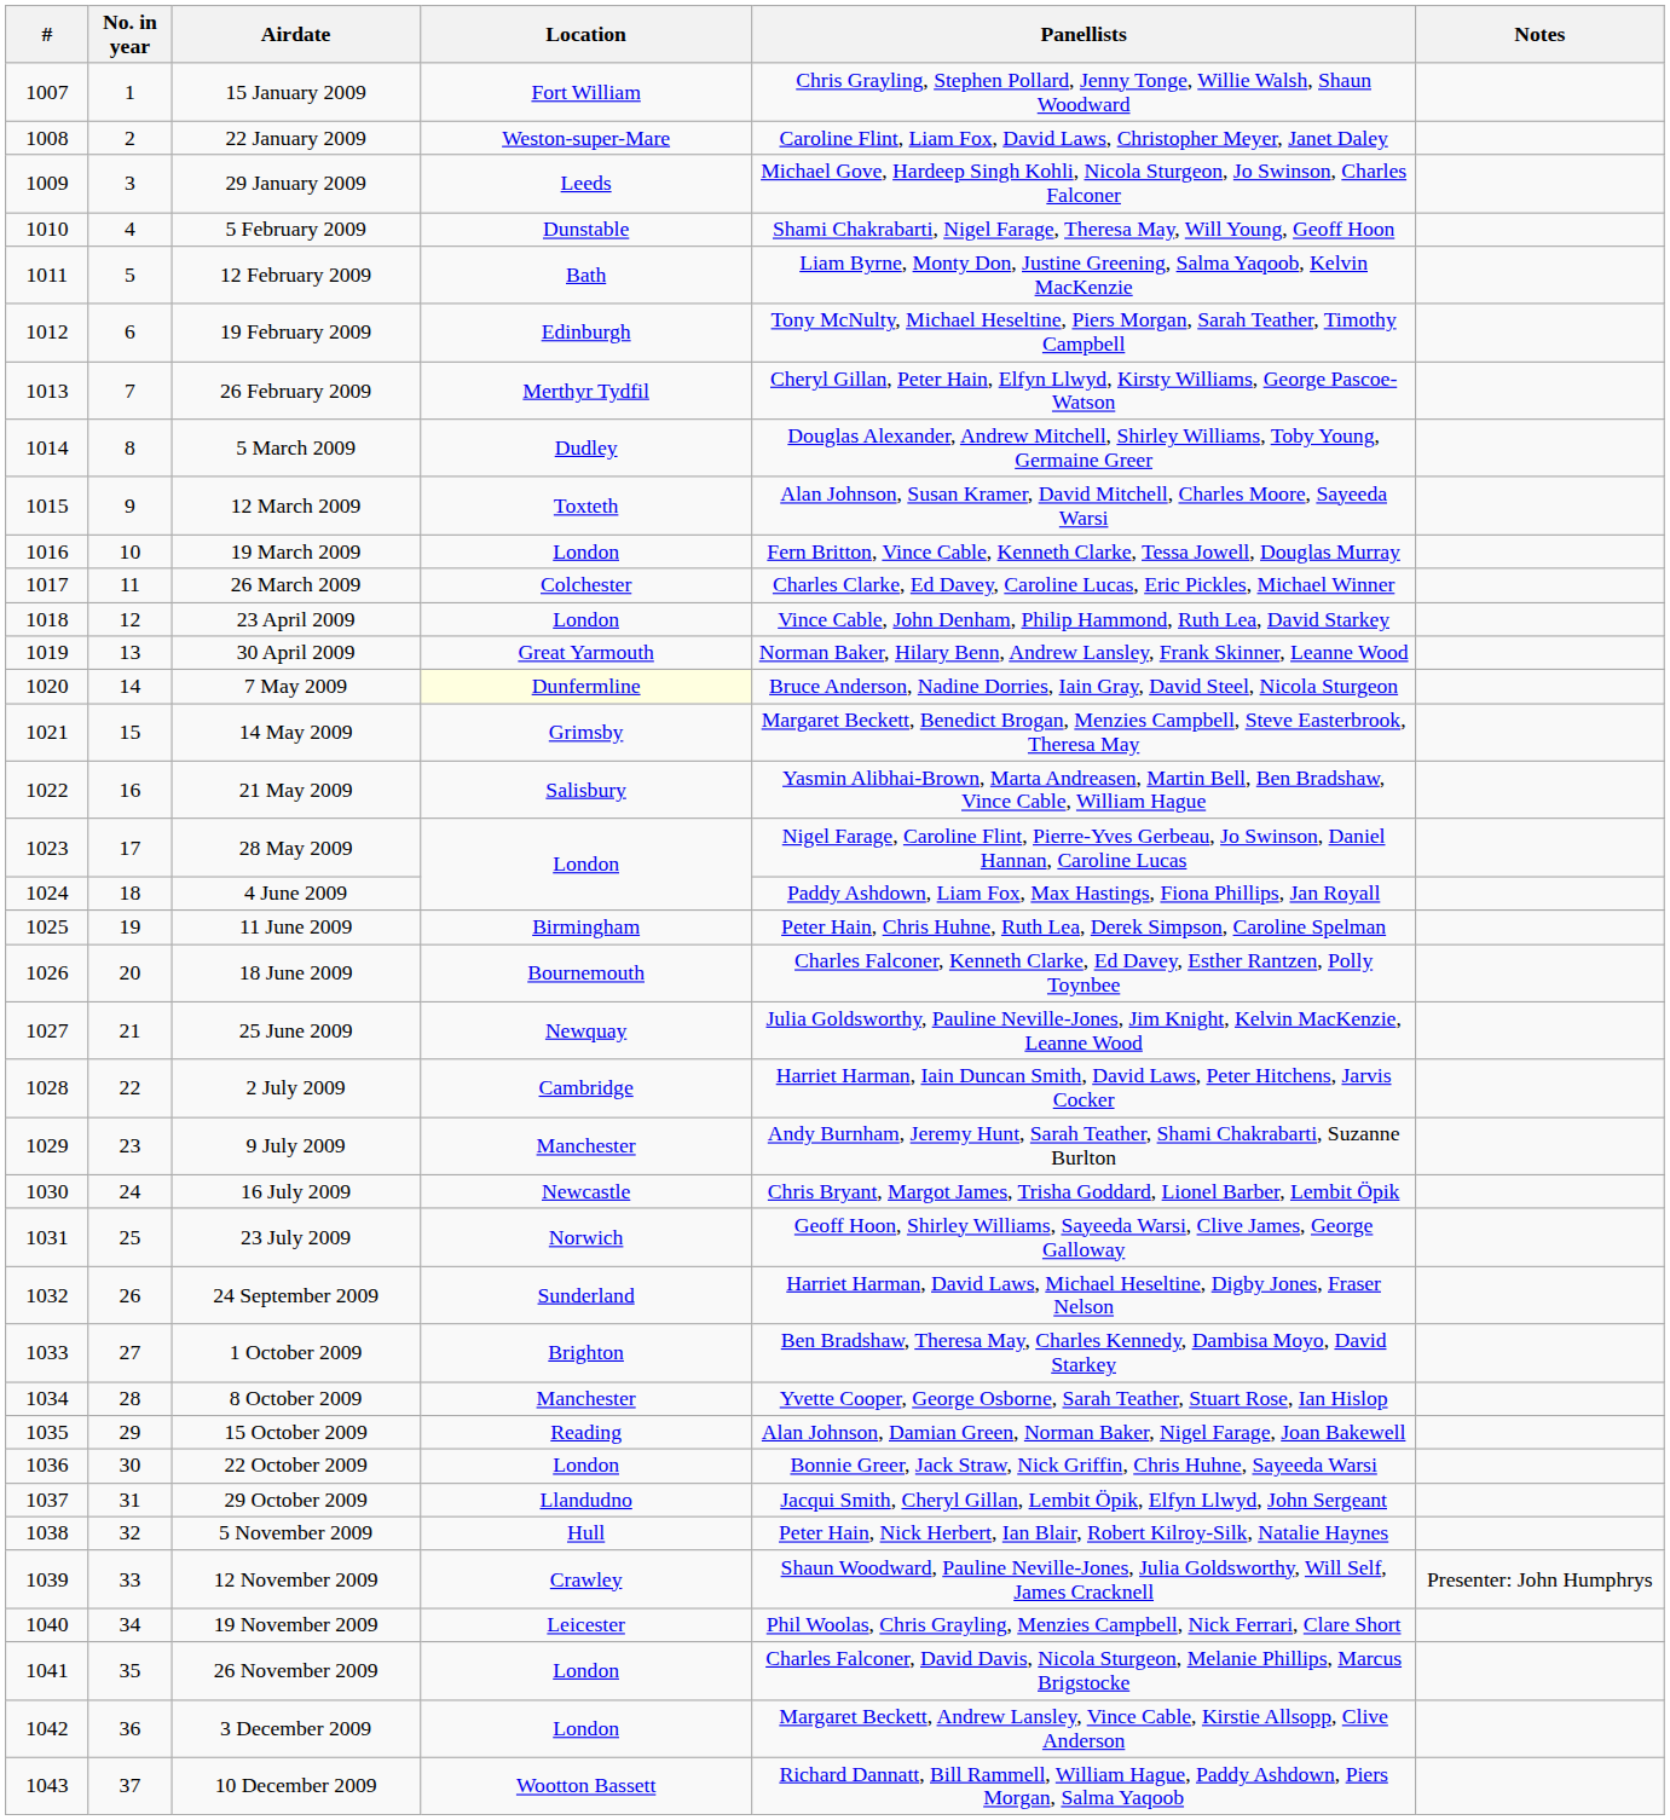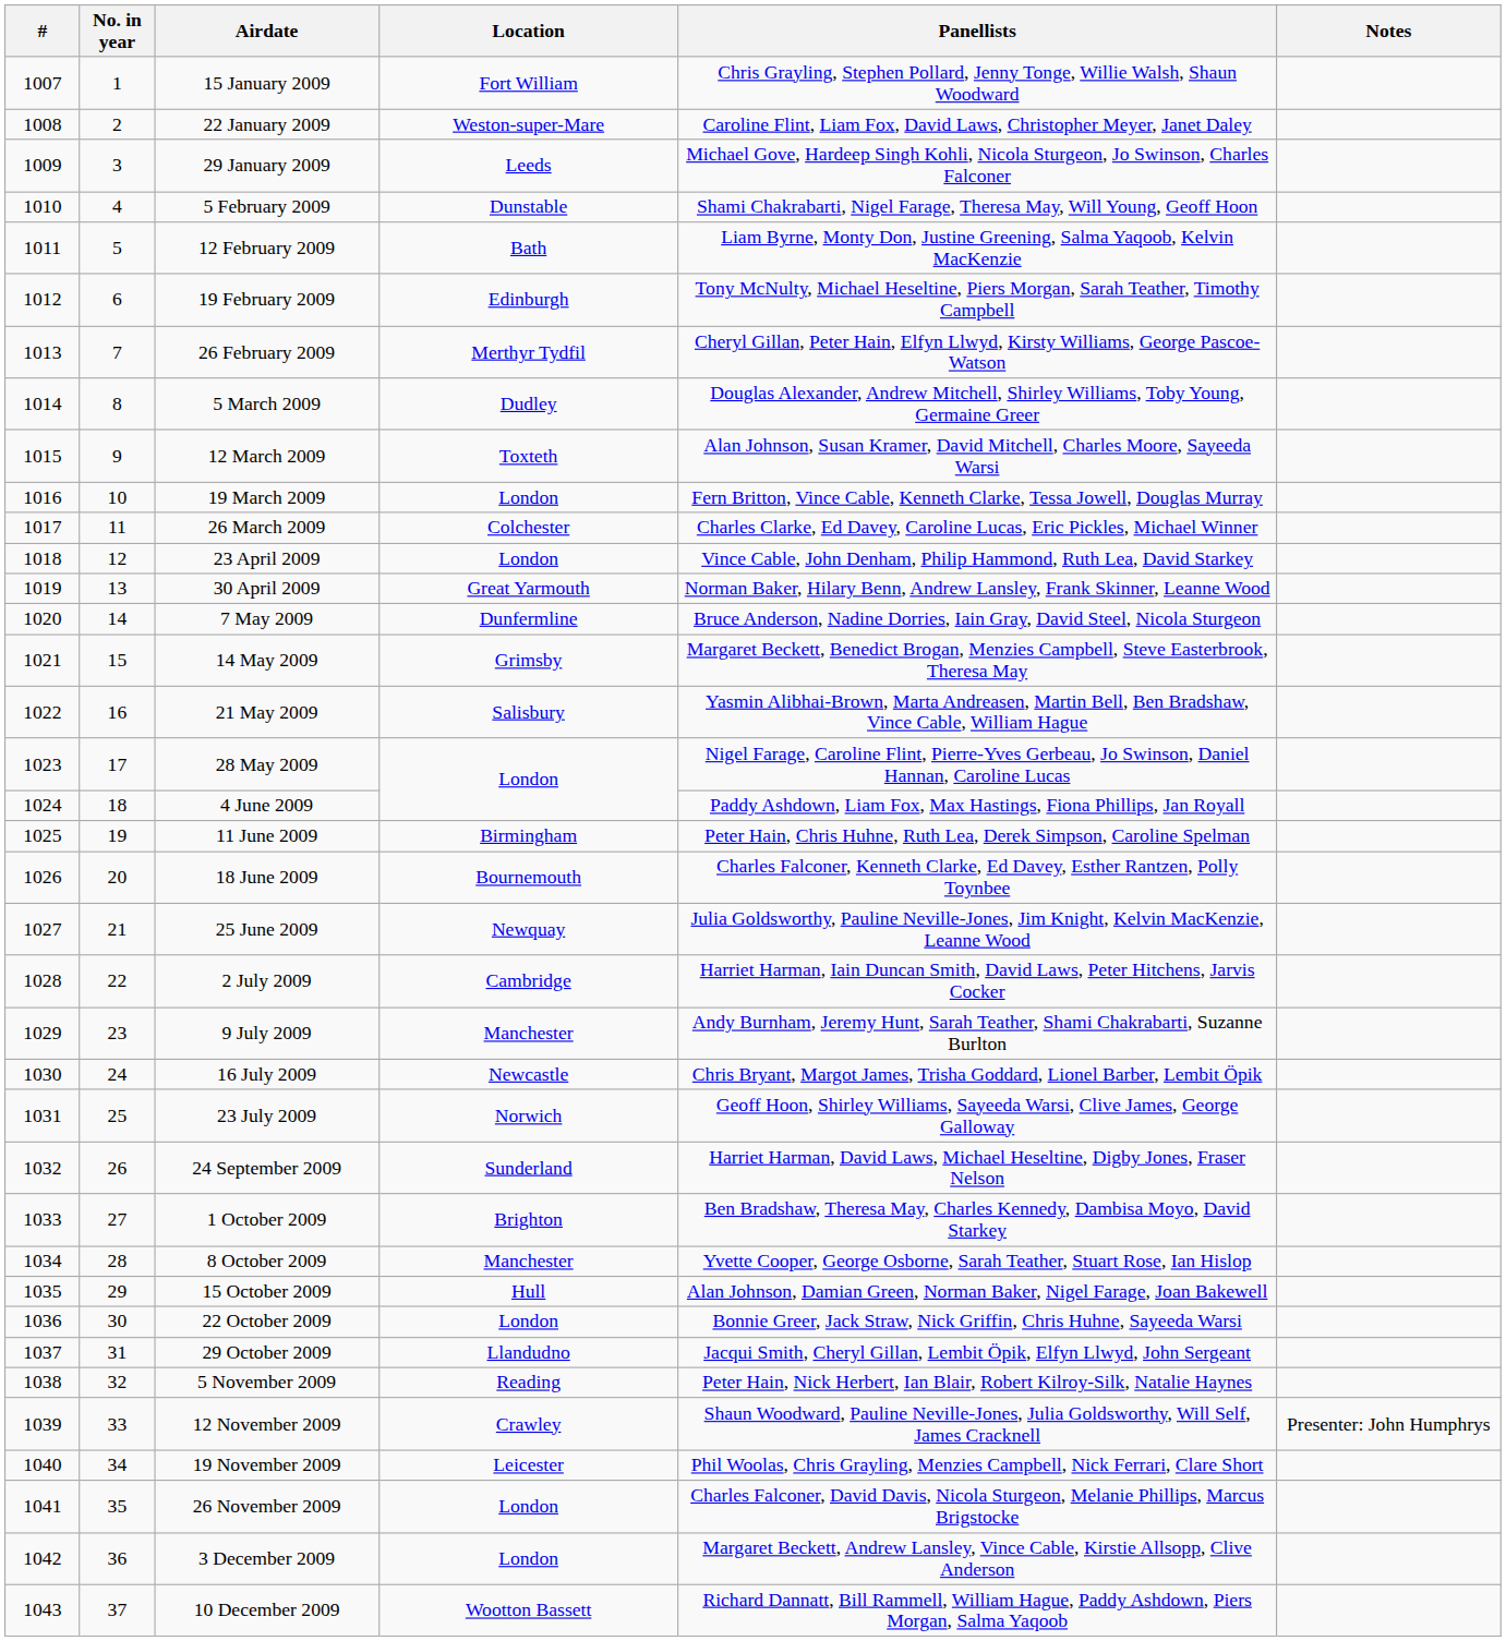 <table class="wikitable" style="text-align:center;">
 <tr>
 <th style="width:5%;">#</th>
 <th style="width:5%;">No. in year</th>
 <th style="width:15%;">Airdate</th>
 <th style="width:20%;">Location</th>
 <th style="width:40%;">Panellists</th>
 <th style="width:40%;">Notes</th>
 </tr>
 <tr>
 <td>1007</td>
 <td>1</td>
 <td>15 January 2009</td>
 <td><a href='#'>Fort William</a></td>
 <td><a href='#'>Chris Grayling</a>, <a href='#'>Stephen Pollard</a>, <a href='#'>Jenny Tonge</a>, <a href='#'>Willie Walsh</a>, <a href='#'>Shaun Woodward</a></td>
 <td></td>
 </tr>
 <tr>
 <td>1008</td>
 <td>2</td>
 <td>22 January 2009</td>
 <td><a href='#'>Weston-super-Mare</a></td>
 <td><a href='#'>Caroline Flint</a>, <a href='#'>Liam Fox</a>, <a href='#'>David Laws</a>, <a href='#'>Christopher Meyer</a>, <a href='#'>Janet Daley</a></td>
 <td></td>
 </tr>
 <tr>
 <td>1009</td>
 <td>3</td>
 <td>29 January 2009</td>
 <td><a href='#'>Leeds</a></td>
 <td><a href='#'>Michael Gove</a>, <a href='#'>Hardeep Singh Kohli</a>, <a href='#'>Nicola Sturgeon</a>, <a href='#'>Jo Swinson</a>, <a href='#'>Charles Falconer</a></td>
 <td></td>
 </tr>
 <tr>
 <td>1010</td>
 <td>4</td>
 <td>5 February 2009</td>
 <td><a href='#'>Dunstable</a></td>
 <td><a href='#'>Shami Chakrabarti</a>, <a href='#'>Nigel Farage</a>, <a href='#'>Theresa May</a>, <a href='#'>Will Young</a>, <a href='#'>Geoff Hoon</a></td>
 <td></td>
 </tr>
 <tr>
 <td>1011</td>
 <td>5</td>
 <td>12 February 2009</td>
 <td><a href='#'>Bath</a></td>
 <td><a href='#'>Liam Byrne</a>, <a href='#'>Monty Don</a>, <a href='#'>Justine Greening</a>, <a href='#'>Salma Yaqoob</a>, <a href='#'>Kelvin MacKenzie</a></td>
 <td></td>
 </tr>
 <tr>
 <td>1012</td>
 <td>6</td>
 <td>19 February 2009</td>
 <td><a href='#'>Edinburgh</a></td>
 <td><a href='#'>Tony McNulty</a>, <a href='#'>Michael Heseltine</a>, <a href='#'>Piers Morgan</a>, <a href='#'>Sarah Teather</a>, <a href='#'>Timothy Campbell</a></td>
 <td></td>
 </tr>
 <tr>
 <td>1013</td>
 <td>7</td>
 <td>26 February 2009</td>
 <td><a href='#'>Merthyr Tydfil</a></td>
 <td><a href='#'>Cheryl Gillan</a>, <a href='#'>Peter Hain</a>, <a href='#'>Elfyn Llwyd</a>, <a href='#'>Kirsty Williams</a>, <a href='#'>George Pascoe-Watson</a></td>
 <td></td>
 </tr>
 <tr>
 <td>1014</td>
 <td>8</td>
 <td>5 March 2009</td>
 <td><a href='#'>Dudley</a></td>
 <td><a href='#'>Douglas Alexander</a>, <a href='#'>Andrew Mitchell</a>, <a href='#'>Shirley Williams</a>, <a href='#'>Toby Young</a>, <a href='#'>Germaine Greer</a></td>
 <td></td>
 </tr>
 <tr>
 <td>1015</td>
 <td>9</td>
 <td>12 March 2009</td>
 <td><a href='#'>Toxteth</a></td>
 <td><a href='#'>Alan Johnson</a>, <a href='#'>Susan Kramer</a>, <a href='#'>David Mitchell</a>, <a href='#'>Charles Moore</a>, <a href='#'>Sayeeda Warsi</a></td>
 <td></td>
 </tr>
 <tr>
 <td>1016</td>
 <td>10</td>
 <td>19 March 2009</td>
 <td><a href='#'>London</a></td>
 <td><a href='#'>Fern Britton</a>, <a href='#'>Vince Cable</a>, <a href='#'>Kenneth Clarke</a>, <a href='#'>Tessa Jowell</a>, <a href='#'>Douglas Murray</a></td>
 <td></td>
 </tr>
 <tr>
 <td>1017</td>
 <td>11</td>
 <td>26 March 2009</td>
 <td><a href='#'>Colchester</a></td>
 <td><a href='#'>Charles Clarke</a>, <a href='#'>Ed Davey</a>, <a href='#'>Caroline Lucas</a>, <a href='#'>Eric Pickles</a>, <a href='#'>Michael Winner</a></td>
 <td></td>
 </tr>
 <tr>
 <td>1018</td>
 <td>12</td>
 <td>23 April 2009</td>
 <td><a href='#'>London</a></td>
 <td><a href='#'>Vince Cable</a>, <a href='#'>John Denham</a>, <a href='#'>Philip Hammond</a>, <a href='#'>Ruth Lea</a>, <a href='#'>David Starkey</a></td>
 <td></td>
 </tr>
 <tr>
 <td>1019</td>
 <td>13</td>
 <td>30 April 2009</td>
 <td><a href='#'>Great Yarmouth</a></td>
 <td><a href='#'>Norman Baker</a>, <a href='#'>Hilary Benn</a>, <a href='#'>Andrew Lansley</a>, <a href='#'>Frank Skinner</a>, <a href='#'>Leanne Wood</a></td>
 <td></td>
 </tr>
 <tr>
 <td>1020</td>
 <td>14</td>
 <td>7 May 2009</td>
-<td style="background: lightyellow;"><a href='#'>Dunfermline</a></td>
+<td><a href='#'>Dunfermline</a></td>
 <td><a href='#'>Bruce Anderson</a>, <a href='#'>Nadine Dorries</a>, <a href='#'>Iain Gray</a>, <a href='#'>David Steel</a>, <a href='#'>Nicola Sturgeon</a></td>
 <td></td>
 </tr>
 <tr>
 <td>1021</td>
 <td>15</td>
 <td>14 May 2009</td>
 <td><a href='#'>Grimsby</a></td>
 <td><a href='#'>Margaret Beckett</a>, <a href='#'>Benedict Brogan</a>, <a href='#'>Menzies Campbell</a>, <a href='#'>Steve Easterbrook</a>, <a href='#'>Theresa May</a></td>
 <td></td>
 </tr>
 <tr>
 <td>1022</td>
 <td>16</td>
 <td>21 May 2009 </td>
 <td><a href='#'>Salisbury</a></td>
 <td><a href='#'>Yasmin Alibhai-Brown</a>, <a href='#'>Marta Andreasen</a>, <a href='#'>Martin Bell</a>, <a href='#'>Ben Bradshaw</a>, <a href='#'>Vince Cable</a>, <a href='#'>William Hague</a></td>
 <td></td>
 </tr>
 <tr>
 <td>1023</td>
 <td>17</td>
 <td>28 May 2009</td>
 <td rowspan=2><a href='#'>London</a></td>
 <td><a href='#'>Nigel Farage</a>, <a href='#'>Caroline Flint</a>, <a href='#'>Pierre-Yves Gerbeau</a>, <a href='#'>Jo Swinson</a>, <a href='#'>Daniel Hannan</a>, <a href='#'>Caroline Lucas</a></td>
 <td></td>
 </tr>
 <tr>
 <td>1024</td>
 <td>18</td>
 <td>4 June 2009</td>
 <td><a href='#'>Paddy Ashdown</a>, <a href='#'>Liam Fox</a>, <a href='#'>Max Hastings</a>, <a href='#'>Fiona Phillips</a>, <a href='#'>Jan Royall</a></td>
 <td></td>
 </tr>
 <tr>
 <td>1025</td>
 <td>19</td>
 <td>11 June 2009 </td>
 <td><a href='#'>Birmingham</a></td>
 <td><a href='#'>Peter Hain</a>, <a href='#'>Chris Huhne</a>, <a href='#'>Ruth Lea</a>, <a href='#'>Derek Simpson</a>, <a href='#'>Caroline Spelman</a></td>
 <td></td>
 </tr>
 <tr>
 <td>1026</td>
 <td>20</td>
 <td>18 June 2009</td>
 <td><a href='#'>Bournemouth</a></td>
 <td><a href='#'>Charles Falconer</a>, <a href='#'>Kenneth Clarke</a>, <a href='#'>Ed Davey</a>, <a href='#'>Esther Rantzen</a>, <a href='#'>Polly Toynbee</a></td>
 <td></td>
 </tr>
 <tr>
 <td>1027</td>
 <td>21</td>
 <td>25 June 2009 </td>
 <td><a href='#'>Newquay</a></td>
 <td><a href='#'>Julia Goldsworthy</a>, <a href='#'>Pauline Neville-Jones</a>, <a href='#'>Jim Knight</a>, <a href='#'>Kelvin MacKenzie</a>, <a href='#'>Leanne Wood</a></td>
 <td></td>
 </tr>
 <tr>
 <td>1028</td>
 <td>22</td>
 <td>2 July 2009</td>
 <td><a href='#'>Cambridge</a></td>
 <td><a href='#'>Harriet Harman</a>, <a href='#'>Iain Duncan Smith</a>, <a href='#'>David Laws</a>, <a href='#'>Peter Hitchens</a>, <a href='#'>Jarvis Cocker</a></td>
 <td></td>
 </tr>
 <tr>
 <td>1029</td>
 <td>23</td>
 <td>9 July 2009 </td>
 <td><a href='#'>Manchester</a></td>
 <td><a href='#'>Andy Burnham</a>, <a href='#'>Jeremy Hunt</a>, <a href='#'>Sarah Teather</a>, <a href='#'>Shami Chakrabarti</a>, Suzanne Burlton</td>
 <td></td>
 </tr>
 <tr>
 <td>1030</td>
 <td>24</td>
 <td>16 July 2009</td>
 <td><a href='#'>Newcastle</a></td>
 <td><a href='#'>Chris Bryant</a>, <a href='#'>Margot James</a>, <a href='#'>Trisha Goddard</a>, <a href='#'>Lionel Barber</a>, <a href='#'>Lembit Öpik</a></td>
 <td></td>
 </tr>
 <tr>
 <td>1031</td>
 <td>25</td>
 <td>23 July 2009</td>
 <td><a href='#'>Norwich</a></td>
 <td><a href='#'>Geoff Hoon</a>, <a href='#'>Shirley Williams</a>, <a href='#'>Sayeeda Warsi</a>, <a href='#'>Clive James</a>, <a href='#'>George Galloway</a></td>
 <td></td>
 </tr>
 <tr>
 <td>1032</td>
 <td>26</td>
 <td>24 September 2009</td>
 <td><a href='#'>Sunderland</a></td>
 <td><a href='#'>Harriet Harman</a>, <a href='#'>David Laws</a>, <a href='#'>Michael Heseltine</a>, <a href='#'>Digby Jones</a>, <a href='#'>Fraser Nelson</a></td>
 <td></td>
 </tr>
 <tr>
 <td>1033</td>
 <td>27</td>
 <td>1 October 2009</td>
 <td><a href='#'>Brighton</a></td>
 <td><a href='#'>Ben Bradshaw</a>, <a href='#'>Theresa May</a>, <a href='#'>Charles Kennedy</a>, <a href='#'>Dambisa Moyo</a>, <a href='#'>David Starkey</a></td>
 <td></td>
 </tr>
 <tr>
 <td>1034</td>
 <td>28</td>
 <td>8 October 2009</td>
 <td><a href='#'>Manchester</a></td>
 <td><a href='#'>Yvette Cooper</a>, <a href='#'>George Osborne</a>, <a href='#'>Sarah Teather</a>, <a href='#'>Stuart Rose</a>, <a href='#'>Ian Hislop</a></td>
 <td></td>
 </tr>
 <tr>
 <td>1035</td>
 <td>29</td>
 <td>15 October 2009</td>
-<td><a href='#'>Reading</a></td>
+<td><a href='#'>Hull</a></td>
 <td><a href='#'>Alan Johnson</a>, <a href='#'>Damian Green</a>, <a href='#'>Norman Baker</a>, <a href='#'>Nigel Farage</a>, <a href='#'>Joan Bakewell</a></td>
 <td></td>
 </tr>
 <tr>
 <td>1036</td>
 <td>30</td>
 <td>22 October 2009 </td>
 <td><a href='#'>London</a></td>
 <td><a href='#'>Bonnie Greer</a>, <a href='#'>Jack Straw</a>, <a href='#'>Nick Griffin</a>, <a href='#'>Chris Huhne</a>, <a href='#'>Sayeeda Warsi</a></td>
 <td></td>
 </tr>
 <tr>
 <td>1037</td>
 <td>31</td>
 <td>29 October 2009</td>
 <td><a href='#'>Llandudno</a></td>
 <td><a href='#'>Jacqui Smith</a>, <a href='#'>Cheryl Gillan</a>, <a href='#'>Lembit Öpik</a>, <a href='#'>Elfyn Llwyd</a>, <a href='#'>John Sergeant</a></td>
 <td></td>
 </tr>
 <tr>
 <td>1038</td>
 <td>32</td>
 <td>5 November 2009</td>
-<td><a href='#'>Hull</a></td>
+<td><a href='#'>Reading</a></td>
 <td><a href='#'>Peter Hain</a>, <a href='#'>Nick Herbert</a>, <a href='#'>Ian Blair</a>, <a href='#'>Robert Kilroy-Silk</a>, <a href='#'>Natalie Haynes</a></td>
 <td></td>
 </tr>
 <tr>
 <td>1039</td>
 <td>33</td>
 <td>12 November 2009 </td>
 <td><a href='#'>Crawley</a></td>
 <td><a href='#'>Shaun Woodward</a>, <a href='#'>Pauline Neville-Jones</a>, <a href='#'>Julia Goldsworthy</a>, <a href='#'>Will Self</a>, <a href='#'>James Cracknell</a></td>
 <td>Presenter: John Humphrys </td>
 </tr>
 <tr>
 <td>1040</td>
 <td>34</td>
 <td>19 November 2009</td>
 <td><a href='#'>Leicester</a></td>
 <td><a href='#'>Phil Woolas</a>, <a href='#'>Chris Grayling</a>, <a href='#'>Menzies Campbell</a>, <a href='#'>Nick Ferrari</a>, <a href='#'>Clare Short</a></td>
 <td></td>
 </tr>
 <tr>
 <td>1041</td>
 <td>35</td>
 <td>26 November 2009</td>
 <td><a href='#'>London</a></td>
 <td><a href='#'>Charles Falconer</a>, <a href='#'>David Davis</a>, <a href='#'>Nicola Sturgeon</a>, <a href='#'>Melanie Phillips</a>, <a href='#'>Marcus Brigstocke</a></td>
 <td></td>
 </tr>
 <tr>
 <td>1042</td>
 <td>36</td>
 <td>3 December 2009</td>
 <td><a href='#'>London</a></td>
 <td><a href='#'>Margaret Beckett</a>, <a href='#'>Andrew Lansley</a>, <a href='#'>Vince Cable</a>, <a href='#'>Kirstie Allsopp</a>, <a href='#'>Clive Anderson</a></td>
 <td></td>
 </tr>
 <tr>
 <td>1043</td>
 <td>37</td>
 <td>10 December 2009</td>
 <td><a href='#'>Wootton Bassett</a></td>
 <td><a href='#'>Richard Dannatt</a>, <a href='#'>Bill Rammell</a>, <a href='#'>William Hague</a>, <a href='#'>Paddy Ashdown</a>, <a href='#'>Piers Morgan</a>, <a href='#'>Salma Yaqoob</a></td>
 <td></td>
 </tr>
 </table>
